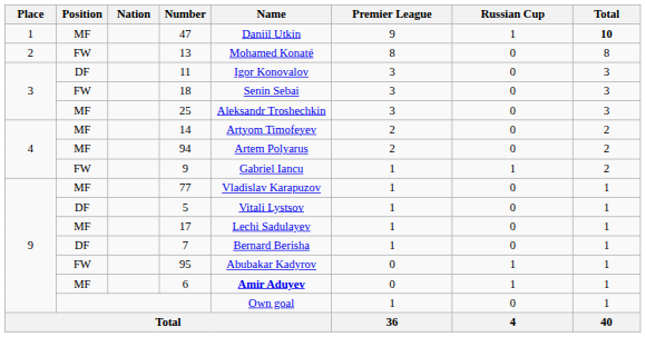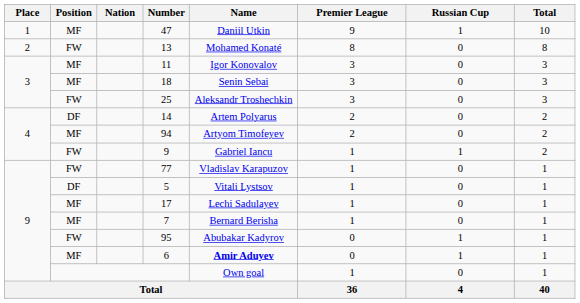 <table class="wikitable" style="font-size: 95%; text-align: center;">
 <tr>
 <th width=60>Place</th>
 <th width=60>Position</th>
 <th width=60>Nation</th>
 <th width=60>Number</th>
 <th width=150>Name</th>
 <th width=150>Premier League</th>
 <th width=150>Russian Cup</th>
 <th width=80>Total</th>
 </tr>
 <tr>
 <td>1</td>
 <td>MF</td>
 <td></td>
 <td>47</td>
 <td><a href='#'>Daniil Utkin</a></td>
 <td>9</td>
 <td>1</td>
-<td><strong>10</strong></td>
+<td>10</td>
 </tr>
 <tr>
 <td>2</td>
 <td>FW</td>
 <td></td>
 <td>13</td>
 <td><a href='#'>Mohamed Konaté</a></td>
 <td>8</td>
 <td>0</td>
 <td>8</td>
 </tr>
 <tr>
 <td rowspan="3">3</td>
-<td>DF</td>
+<td>MF</td>
 <td></td>
 <td>11</td>
 <td><a href='#'>Igor Konovalov</a></td>
 <td>3</td>
 <td>0</td>
 <td>3</td>
 </tr>
 <tr>
-<td>FW</td>
+<td>MF</td>
 <td></td>
 <td>18</td>
 <td><a href='#'>Senin Sebai</a></td>
 <td>3</td>
 <td>0</td>
 <td>3</td>
 </tr>
 <tr>
-<td>MF</td>
+<td>FW</td>
 <td></td>
 <td>25</td>
 <td><a href='#'>Aleksandr Troshechkin</a></td>
 <td>3</td>
 <td>0</td>
 <td>3</td>
 </tr>
 <tr>
 <td rowspan="3">4</td>
-<td>MF</td>
+<td>DF</td>
 <td></td>
 <td>14</td>
-<td><a href='#'>Artyom Timofeyev</a></td>
+<td><a href='#'>Artem Polyarus</a></td>
 <td>2</td>
 <td>0</td>
 <td>2</td>
 </tr>
 <tr>
 <td>MF</td>
 <td></td>
 <td>94</td>
-<td><a href='#'>Artem Polyarus</a></td>
+<td><a href='#'>Artyom Timofeyev</a></td>
 <td>2</td>
 <td>0</td>
 <td>2</td>
 </tr>
 <tr>
 <td>FW</td>
 <td></td>
 <td>9</td>
 <td><a href='#'>Gabriel Iancu</a></td>
 <td>1</td>
 <td>1</td>
 <td>2</td>
 </tr>
 <tr>
 <td rowspan="7">9</td>
-<td>MF</td>
+<td>FW</td>
 <td></td>
 <td>77</td>
 <td><a href='#'>Vladislav Karapuzov</a></td>
 <td>1</td>
 <td>0</td>
 <td>1</td>
 </tr>
 <tr>
 <td>DF</td>
 <td></td>
 <td>5</td>
 <td><a href='#'>Vitali Lystsov</a></td>
 <td>1</td>
 <td>0</td>
 <td>1</td>
 </tr>
 <tr>
 <td>MF</td>
 <td></td>
 <td>17</td>
 <td><a href='#'>Lechi Sadulayev</a></td>
 <td>1</td>
 <td>0</td>
 <td>1</td>
 </tr>
 <tr>
-<td>DF</td>
+<td>MF</td>
 <td></td>
 <td>7</td>
 <td><a href='#'>Bernard Berisha</a></td>
 <td>1</td>
 <td>0</td>
 <td>1</td>
 </tr>
 <tr>
 <td>FW</td>
 <td></td>
 <td>95</td>
 <td><a href='#'>Abubakar Kadyrov</a></td>
 <td>0</td>
 <td>1</td>
 <td>1</td>
 </tr>
 <tr>
 <td>MF</td>
 <td></td>
 <td>6</td>
 <td><strong><a href='#'>Amir Aduyev</a></strong></td>
 <td>0</td>
 <td>1</td>
 <td>1</td>
 </tr>
 <tr>
 <td colspan="3"></td>
 <td><a href='#'>Own goal</a></td>
 <td>1</td>
 <td>0</td>
 <td>1</td>
 </tr>
 <tr>
 <th colspan=5>Total</th>
 <th>36</th>
 <th>4</th>
 <th>40</th>
 </tr>
 </table>
